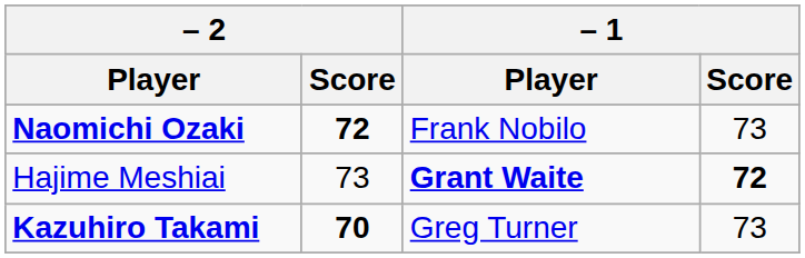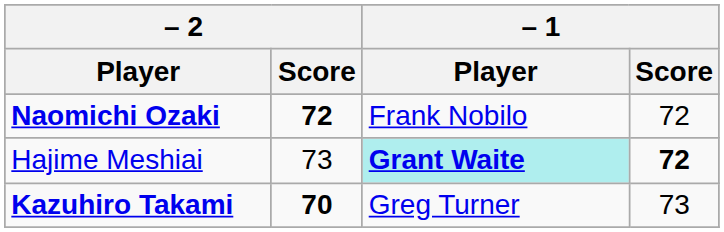 <table class=wikitable>
 <tr>
 <th colspan=2> – 2</th>
 <th colspan=2> – 1</th>
 </tr>
 <tr>
 <th width=145>Player</th>
 <th>Score</th>
 <th width=145>Player</th>
 <th>Score</th>
 </tr>
 <tr>
 <td><strong><a href='#'>Naomichi Ozaki</a></strong></td>
 <td align=center><strong>72</strong></td>
 <td><a href='#'>Frank Nobilo</a></td>
-<td align=center>73</td>
+<td align=center>72</td>
 </tr>
 <tr>
 <td><a href='#'>Hajime Meshiai</a></td>
 <td align=center>73</td>
-<td><strong><a href='#'>Grant Waite</a></strong></td>
+<td style="background: paleturquoise;"><strong><a href='#'>Grant Waite</a></strong></td>
 <td align=center><strong>72</strong></td>
 </tr>
 <tr>
 <td><strong><a href='#'>Kazuhiro Takami</a></strong></td>
 <td align=center><strong>70</strong></td>
 <td><a href='#'>Greg Turner</a></td>
 <td align=center>73</td>
 </tr>
 </table>
